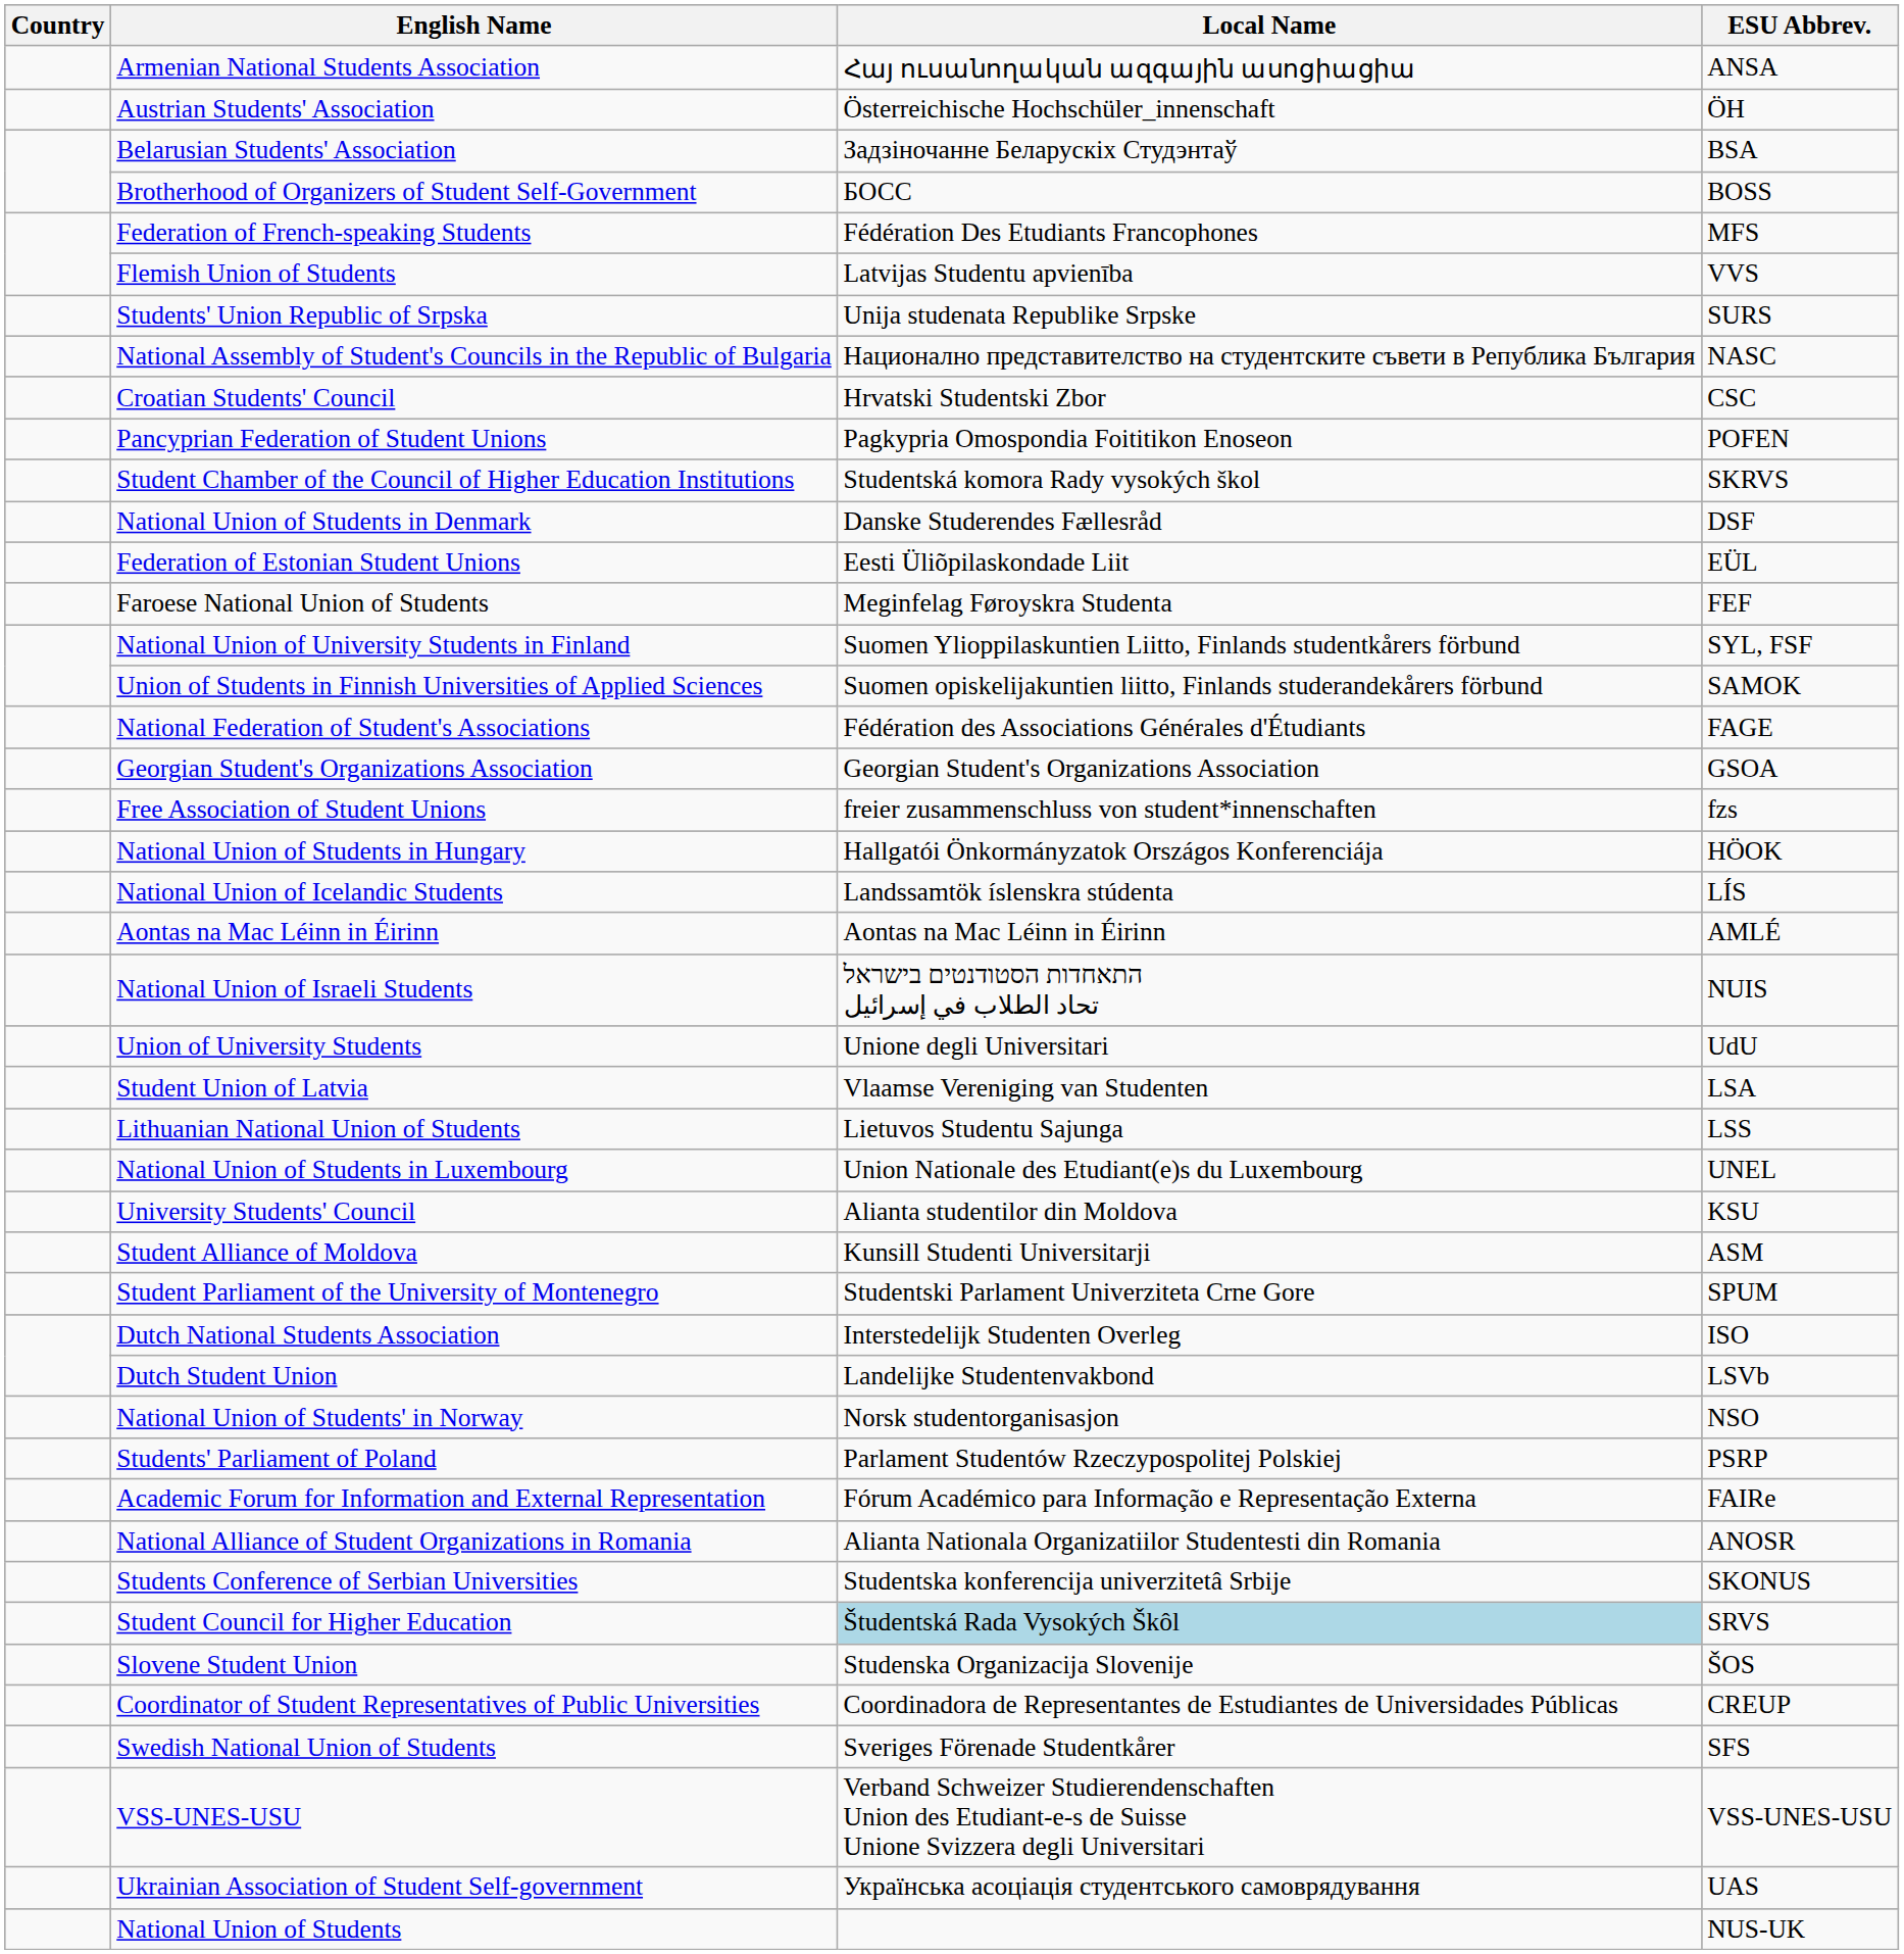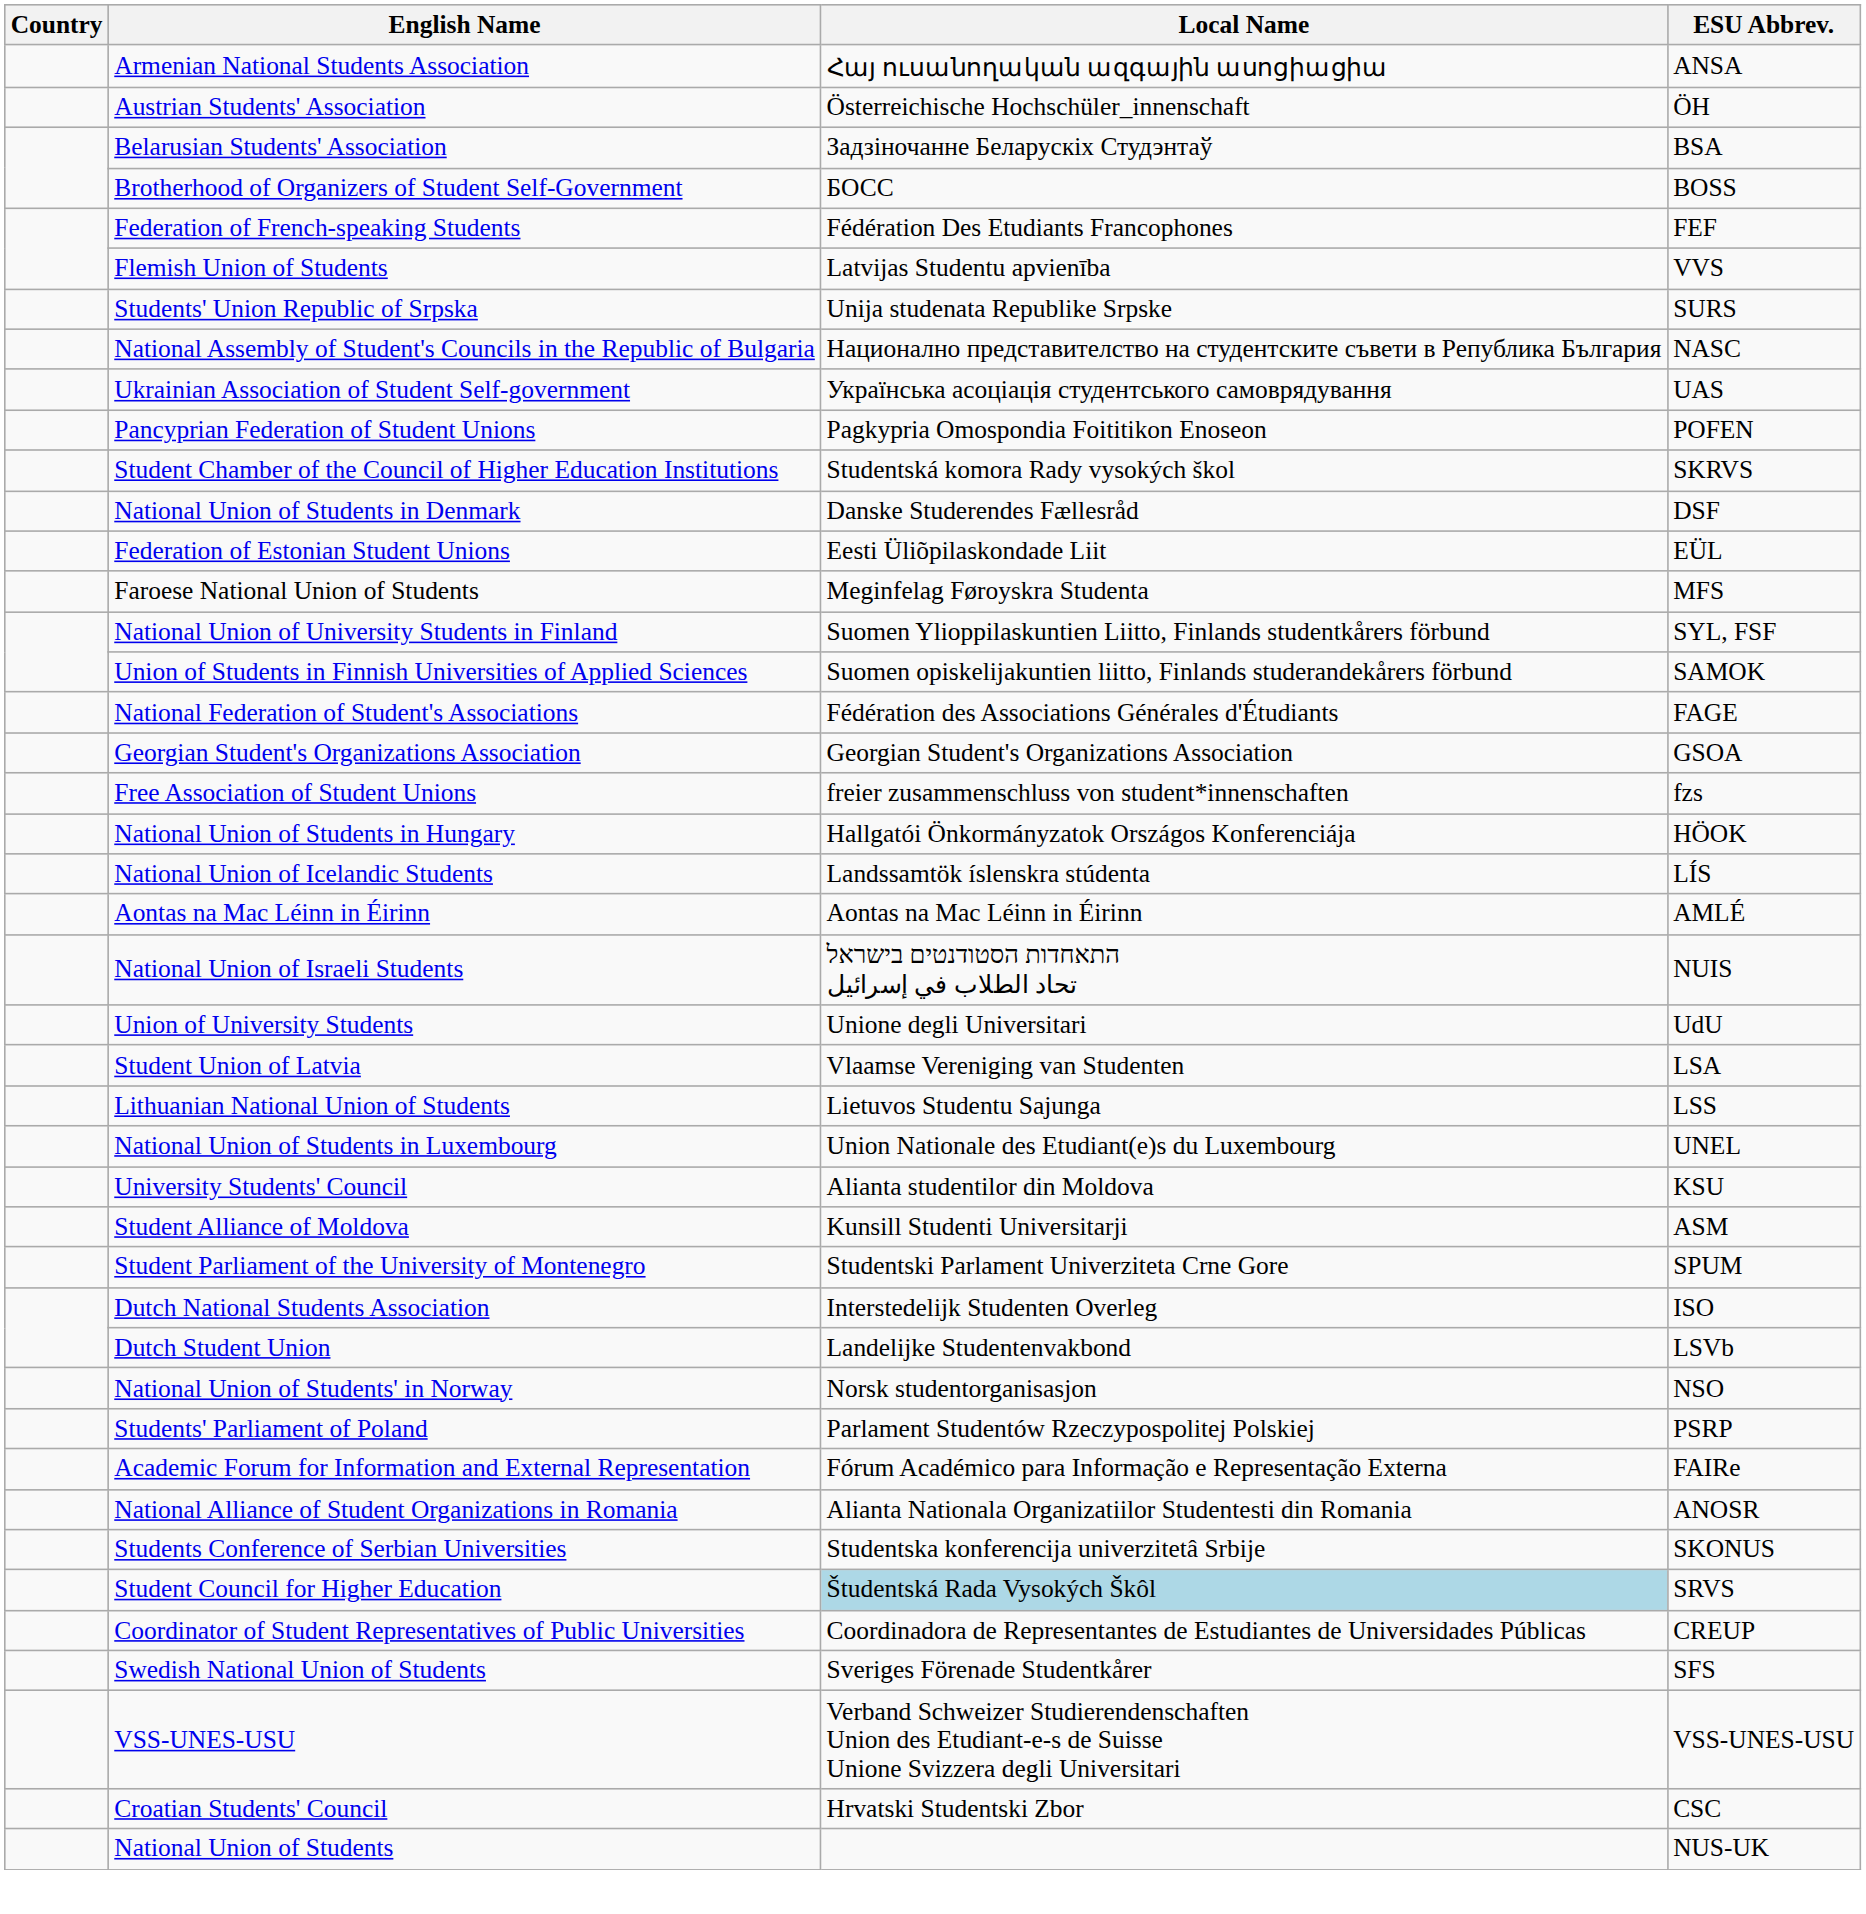 <table class="wikitable">
 <tr>
 <th>Country</th>
 <th>English Name</th>
 <th>Local Name</th>
 <th>ESU Abbrev.</th>
 </tr>
 <tr>
 <td></td>
 <td><a href='#'>Armenian National Students Association</a></td>
 <td>Հայ ուսանողական ազգային ասոցիացիա</td>
 <td>ANSA</td>
 </tr>
 <tr>
 <td></td>
 <td><a href='#'>Austrian Students' Association</a></td>
 <td>Österreichische Hochschüler_innenschaft</td>
 <td>ÖH</td>
 </tr>
 <tr>
 <td rowspan=2></td>
 <td><a href='#'>Belarusian Students' Association</a></td>
 <td>Задзіночанне Беларускіх Студэнтаў</td>
 <td>BSA</td>
 </tr>
 <tr>
 <td><a href='#'>Brotherhood of Organizers of Student Self-Government</a></td>
 <td>БОСС</td>
 <td>BOSS</td>
 </tr>
 <tr>
 <td rowspan=2></td>
 <td><a href='#'>Federation of French-speaking Students</a></td>
 <td>Fédération Des Etudiants Francophones</td>
-<td>MFS</td>
+<td>FEF</td>
 </tr>
 <tr>
 <td><a href='#'>Flemish Union of Students</a></td>
 <td>Latvijas Studentu apvienība</td>
 <td>VVS</td>
 </tr>
 <tr>
 <td></td>
 <td><a href='#'>Students' Union Republic of Srpska</a></td>
 <td>Unija studenata Republike Srpske</td>
 <td>SURS</td>
 </tr>
 <tr>
 <td></td>
 <td><a href='#'>National Assembly of Student's Councils in the Republic of Bulgaria</a></td>
 <td>Национално представителство на студентските съвети в Република България</td>
 <td>NASC</td>
 </tr>
 <tr>
 <td></td>
-<td><a href='#'>Croatian Students' Council</a></td>
-<td>Hrvatski Studentski Zbor</td>
-<td>CSC</td>
+<td><a href='#'>Ukrainian Association of Student Self-government</a></td>
+<td>Українська асоціація студентського самоврядування</td>
+<td>UAS</td>
 </tr>
 <tr>
 <td></td>
 <td><a href='#'>Pancyprian Federation of Student Unions</a></td>
 <td>Pagkypria Omospondia Foititikon Enoseon</td>
 <td>POFEN</td>
 </tr>
 <tr>
 <td></td>
 <td><a href='#'>Student Chamber of the Council of Higher Education Institutions</a></td>
 <td>Studentská komora Rady vysokých škol</td>
 <td>SKRVS</td>
 </tr>
 <tr>
 <td></td>
 <td><a href='#'>National Union of Students in Denmark</a></td>
 <td>Danske Studerendes Fællesråd</td>
 <td>DSF</td>
 </tr>
 <tr>
 <td></td>
 <td><a href='#'>Federation of Estonian Student Unions</a></td>
 <td>Eesti Üliõpilaskondade Liit</td>
 <td>EÜL</td>
 </tr>
 <tr>
 <td></td>
 <td>Faroese National Union of Students</td>
 <td>Meginfelag Føroyskra Studenta</td>
-<td>FEF</td>
+<td>MFS</td>
 </tr>
 <tr>
 <td rowspan=2></td>
 <td><a href='#'>National Union of University Students in Finland</a></td>
 <td>Suomen Ylioppilaskuntien Liitto, Finlands studentkårers förbund</td>
 <td>SYL, FSF</td>
 </tr>
 <tr>
 <td><a href='#'>Union of Students in Finnish Universities of Applied Sciences</a></td>
 <td>Suomen opiskelijakuntien liitto, Finlands studerandekårers förbund</td>
 <td>SAMOK</td>
 </tr>
 <tr>
 <td></td>
 <td><a href='#'>National Federation of Student's Associations</a></td>
 <td>Fédération des Associations Générales d'Étudiants</td>
 <td>FAGE</td>
 </tr>
 <tr>
 <td></td>
 <td><a href='#'>Georgian Student's Organizations Association</a></td>
 <td>Georgian Student's Organizations Association</td>
 <td>GSOA</td>
 </tr>
 <tr>
 <td></td>
 <td><a href='#'>Free Association of Student Unions</a></td>
 <td>freier zusammenschluss von student*innenschaften</td>
 <td>fzs</td>
 </tr>
 <tr>
 <td></td>
 <td><a href='#'>National Union of Students in Hungary</a></td>
 <td>Hallgatói Önkormányzatok Országos Konferenciája</td>
 <td>HÖOK</td>
 </tr>
 <tr>
 <td></td>
 <td><a href='#'>National Union of Icelandic Students</a></td>
 <td>Landssamtök íslenskra stúdenta</td>
 <td>LÍS</td>
 </tr>
 <tr>
 <td></td>
 <td><a href='#'>Aontas na Mac Léinn in Éirinn</a></td>
 <td>Aontas na Mac Léinn in Éirinn</td>
 <td>AMLÉ</td>
 </tr>
 <tr>
 <td></td>
 <td><a href='#'>National Union of Israeli Students</a></td>
 <td>התאחדות הסטודנטים בישראל<br>تحاد الطلاب في إسرائيل</td>
 <td>NUIS</td>
 </tr>
 <tr>
 <td></td>
 <td><a href='#'>Union of University Students</a></td>
 <td>Unione degli Universitari</td>
 <td>UdU</td>
 </tr>
 <tr>
 <td></td>
 <td><a href='#'>Student Union of Latvia</a></td>
 <td>Vlaamse Vereniging van Studenten</td>
 <td>LSA</td>
 </tr>
 <tr>
 <td></td>
 <td><a href='#'>Lithuanian National Union of Students</a></td>
 <td>Lietuvos Studentu Sajunga</td>
 <td>LSS</td>
 </tr>
 <tr>
 <td></td>
 <td><a href='#'>National Union of Students in Luxembourg</a></td>
 <td>Union Nationale des Etudiant(e)s du Luxembourg</td>
 <td>UNEL</td>
 </tr>
 <tr>
 <td></td>
 <td><a href='#'>University Students' Council</a></td>
 <td>Alianta studentilor din Moldova</td>
 <td>KSU</td>
 </tr>
 <tr>
 <td></td>
 <td><a href='#'>Student Alliance of Moldova</a></td>
 <td>Kunsill Studenti Universitarji</td>
 <td>ASM</td>
 </tr>
 <tr>
 <td></td>
 <td><a href='#'>Student Parliament of the University of Montenegro</a></td>
 <td>Studentski Parlament Univerziteta Crne Gore</td>
 <td>SPUM</td>
 </tr>
 <tr>
 <td rowspan=2></td>
 <td><a href='#'>Dutch National Students Association</a></td>
 <td>Interstedelijk Studenten Overleg</td>
 <td>ISO</td>
 </tr>
 <tr>
 <td><a href='#'>Dutch Student Union</a></td>
 <td>Landelijke Studentenvakbond</td>
 <td>LSVb</td>
 </tr>
 <tr>
 <td></td>
 <td><a href='#'>National Union of Students' in Norway</a></td>
 <td>Norsk studentorganisasjon</td>
 <td>NSO</td>
 </tr>
 <tr>
 <td></td>
 <td><a href='#'>Students' Parliament of Poland</a></td>
 <td>Parlament Studentów Rzeczypospolitej Polskiej</td>
 <td>PSRP</td>
 </tr>
 <tr>
 <td></td>
 <td><a href='#'>Academic Forum for Information and External Representation</a></td>
 <td>Fórum Académico para Informação e Representação Externa</td>
 <td>FAIRe</td>
 </tr>
 <tr>
 <td></td>
 <td><a href='#'>National Alliance of Student Organizations in Romania</a></td>
 <td>Alianta Nationala  Organizatiilor Studentesti din Romania</td>
 <td>ANOSR</td>
 </tr>
 <tr>
 <td></td>
 <td><a href='#'>Students Conference of Serbian Universities</a></td>
 <td>Studentska konferencija univerzitetâ Srbije</td>
 <td>SKONUS</td>
 </tr>
 <tr>
 <td></td>
 <td><a href='#'>Student Council for Higher Education</a></td>
 <td style="background: lightblue;">Študentská Rada Vysokých Škôl</td>
 <td>SRVS</td>
 </tr>
 <tr>
 <td></td>
-<td><a href='#'>Slovene Student Union</a></td>
-<td>Studenska Organizacija Slovenije</td>
-<td>ŠOS</td>
-</tr>
-<tr>
-<td></td>
 <td><a href='#'>Coordinator of Student Representatives of Public Universities</a></td>
 <td>Coordinadora de Representantes de Estudiantes de Universidades Públicas</td>
 <td>CREUP</td>
 </tr>
 <tr>
 <td></td>
 <td><a href='#'>Swedish National Union of Students</a></td>
 <td>Sveriges Förenade Studentkårer</td>
 <td>SFS</td>
 </tr>
 <tr>
 <td></td>
 <td><a href='#'>VSS-UNES-USU</a></td>
 <td>Verband Schweizer Studierendenschaften<br>Union des Etudiant-e-s de Suisse<br>Unione Svizzera degli Universitari</td>
 <td>VSS-UNES-USU</td>
 </tr>
 <tr>
 <td></td>
-<td><a href='#'>Ukrainian Association of Student Self-government</a></td>
-<td>Українська асоціація студентського самоврядування</td>
-<td>UAS</td>
+<td><a href='#'>Croatian Students' Council</a></td>
+<td>Hrvatski Studentski Zbor</td>
+<td>CSC</td>
 </tr>
 <tr>
 <td></td>
 <td><a href='#'>National Union of Students</a></td>
 <td></td>
 <td>NUS-UK</td>
 </tr>
 </table>
